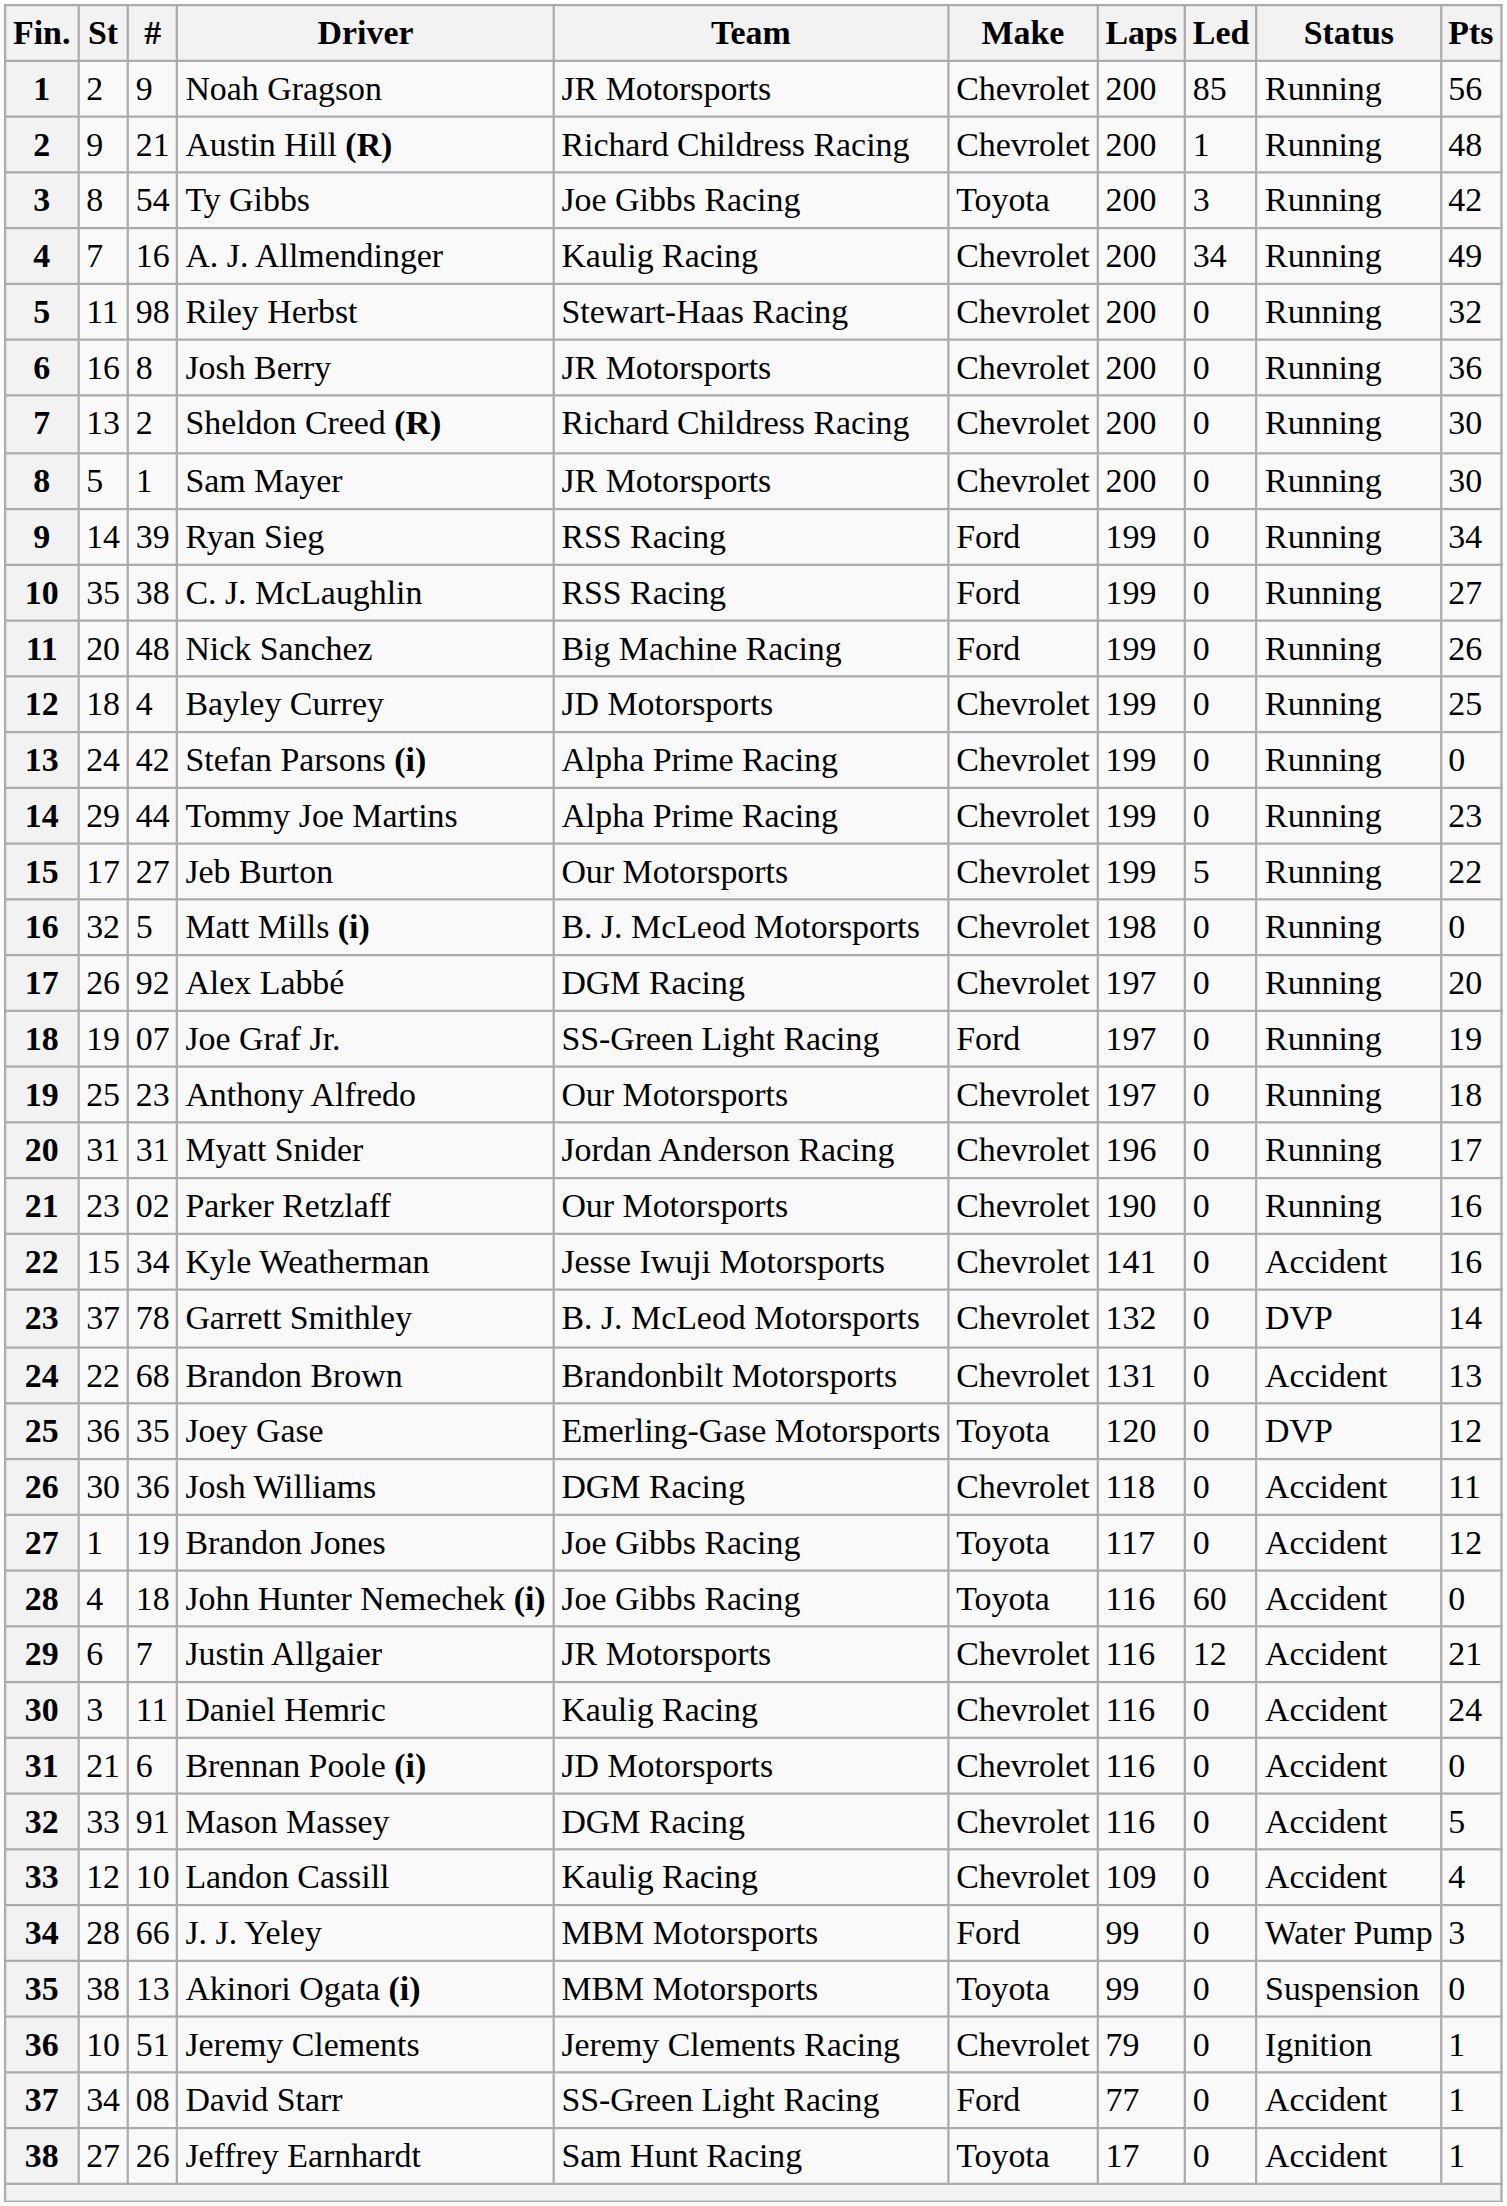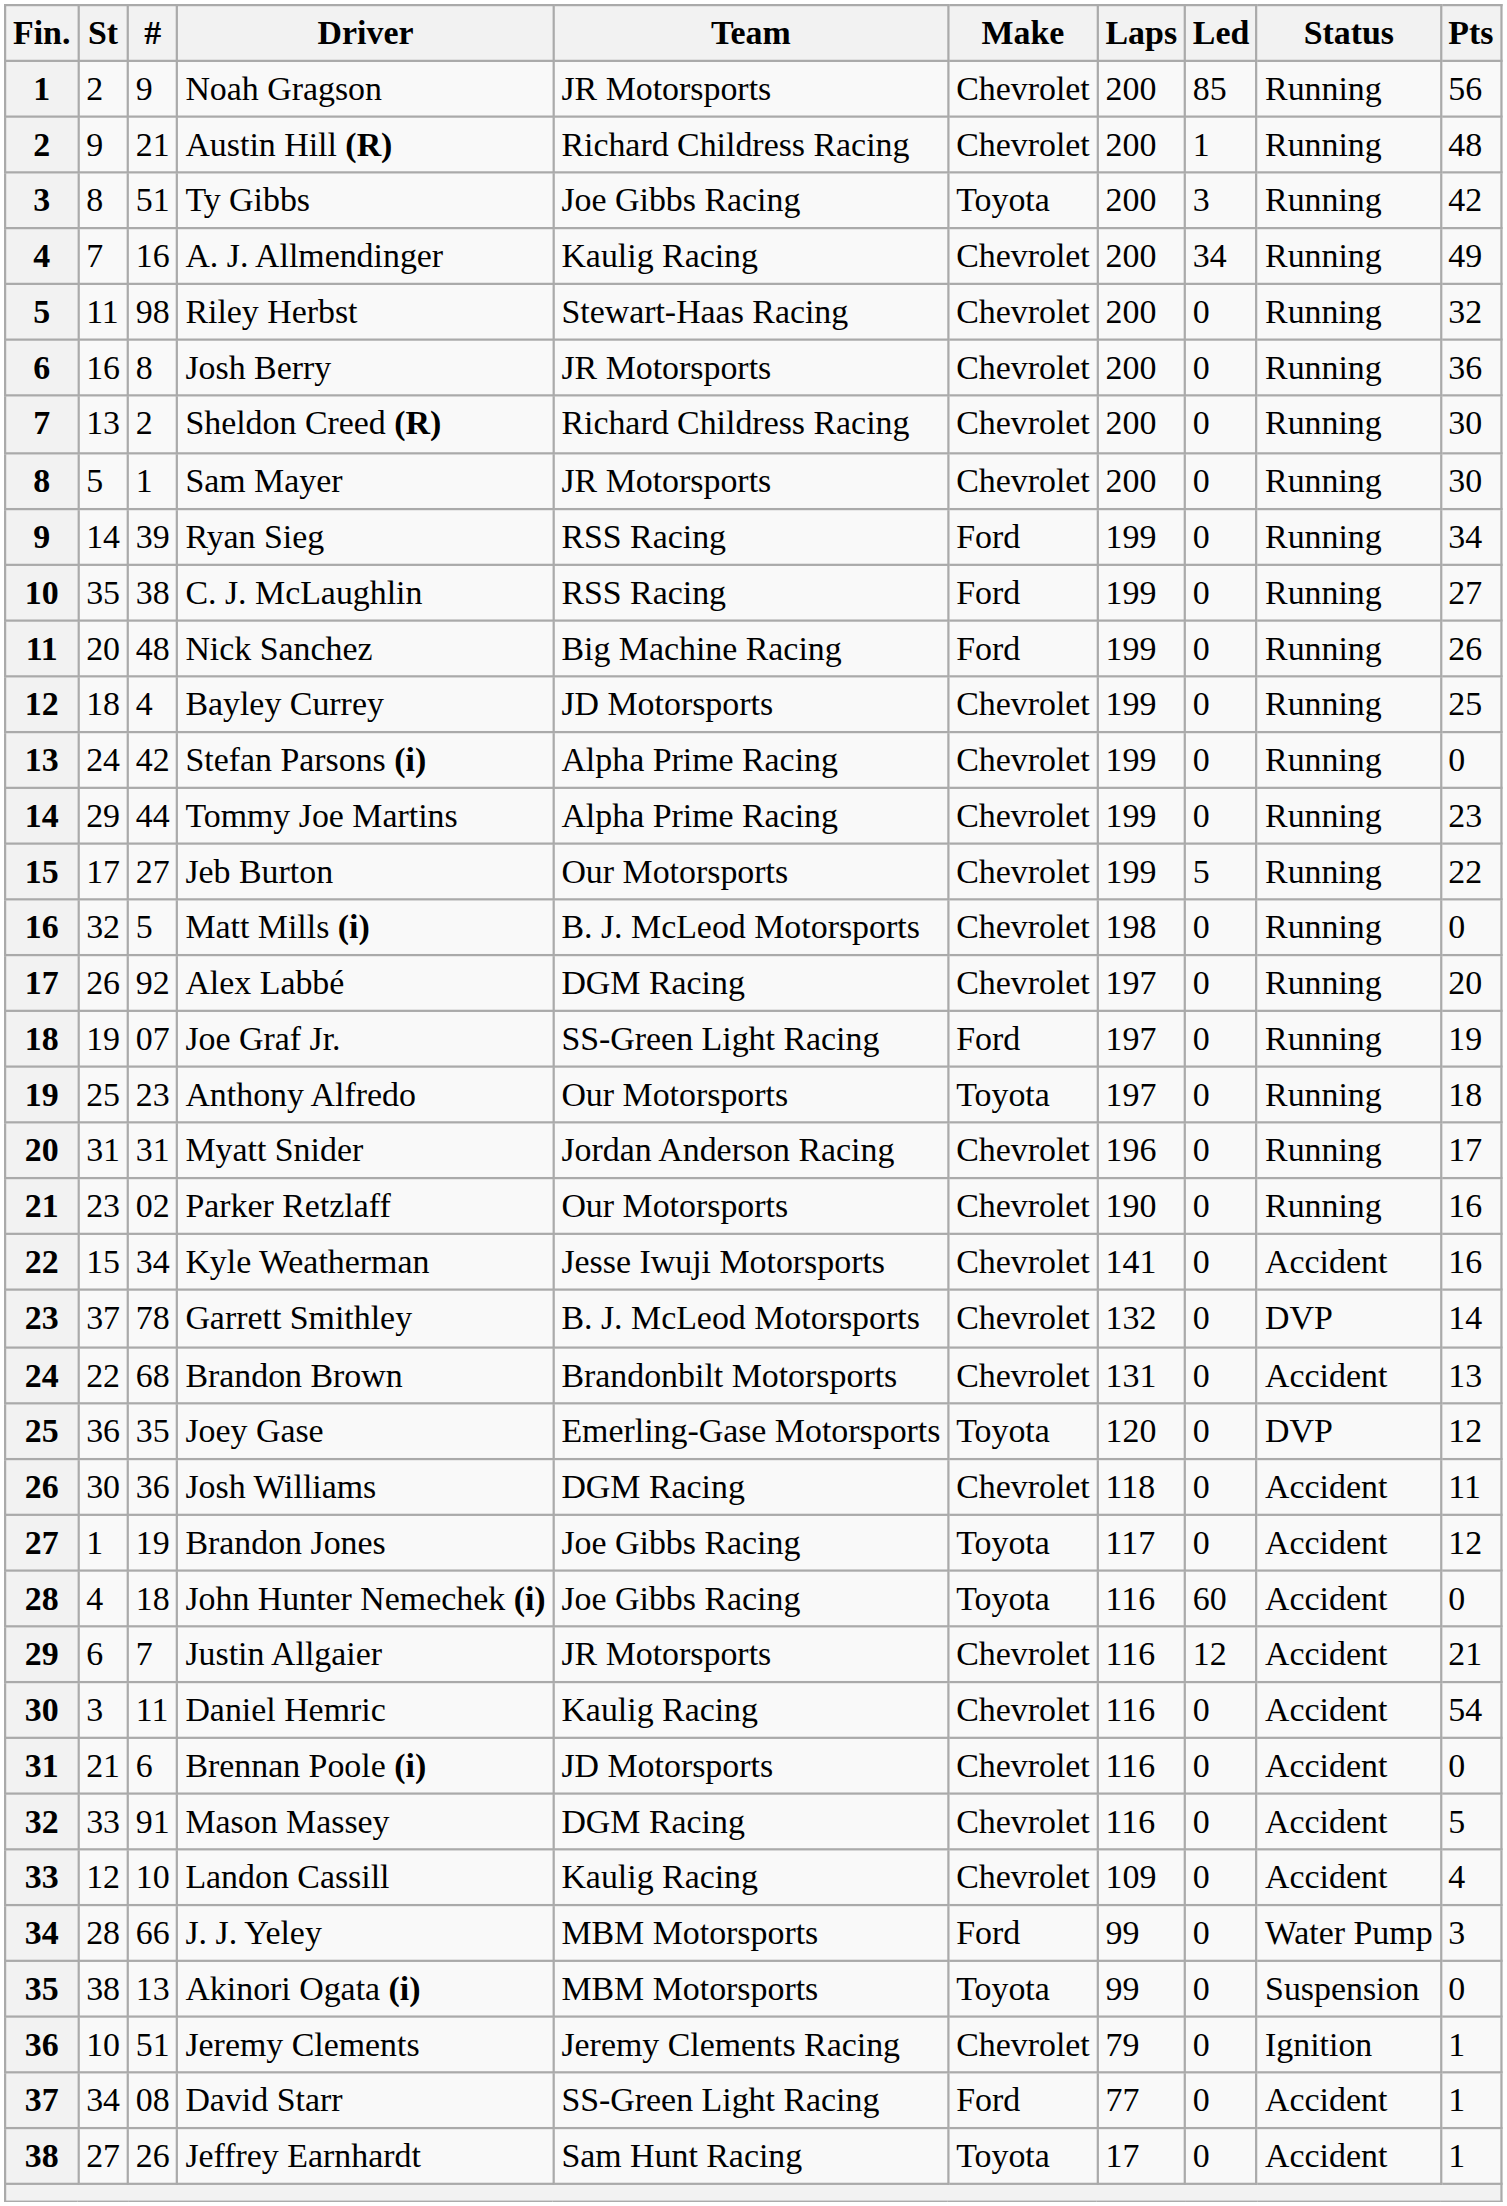 <table class="wikitable" style="font-size:95%">
 <tr>
 <th>Fin.</th>
 <th>St</th>
 <th>#</th>
 <th>Driver</th>
 <th>Team</th>
 <th>Make</th>
 <th>Laps</th>
 <th>Led</th>
 <th>Status</th>
 <th>Pts</th>
 </tr>
 <tr>
 <th>1</th>
 <td>2</td>
 <td>9</td>
 <td>Noah Gragson</td>
 <td>JR Motorsports</td>
 <td>Chevrolet</td>
 <td>200</td>
 <td>85</td>
 <td>Running</td>
 <td>56</td>
 </tr>
 <tr>
 <th>2</th>
 <td>9</td>
 <td>21</td>
 <td>Austin Hill <strong>(R)</strong></td>
 <td>Richard Childress Racing</td>
 <td>Chevrolet</td>
 <td>200</td>
 <td>1</td>
 <td>Running</td>
 <td>48</td>
 </tr>
 <tr>
 <th>3</th>
 <td>8</td>
-<td>54</td>
+<td>51</td>
 <td>Ty Gibbs</td>
 <td>Joe Gibbs Racing</td>
 <td>Toyota</td>
 <td>200</td>
 <td>3</td>
 <td>Running</td>
 <td>42</td>
 </tr>
 <tr>
 <th>4</th>
 <td>7</td>
 <td>16</td>
 <td>A. J. Allmendinger</td>
 <td>Kaulig Racing</td>
 <td>Chevrolet</td>
 <td>200</td>
 <td>34</td>
 <td>Running</td>
 <td>49</td>
 </tr>
 <tr>
 <th>5</th>
 <td>11</td>
 <td>98</td>
 <td>Riley Herbst</td>
 <td>Stewart-Haas Racing</td>
 <td>Chevrolet</td>
 <td>200</td>
 <td>0</td>
 <td>Running</td>
 <td>32</td>
 </tr>
 <tr>
 <th>6</th>
 <td>16</td>
 <td>8</td>
 <td>Josh Berry</td>
 <td>JR Motorsports</td>
 <td>Chevrolet</td>
 <td>200</td>
 <td>0</td>
 <td>Running</td>
 <td>36</td>
 </tr>
 <tr>
 <th>7</th>
 <td>13</td>
 <td>2</td>
 <td>Sheldon Creed <strong>(R)</strong></td>
 <td>Richard Childress Racing</td>
 <td>Chevrolet</td>
 <td>200</td>
 <td>0</td>
 <td>Running</td>
 <td>30</td>
 </tr>
 <tr>
 <th>8</th>
 <td>5</td>
 <td>1</td>
 <td>Sam Mayer</td>
 <td>JR Motorsports</td>
 <td>Chevrolet</td>
 <td>200</td>
 <td>0</td>
 <td>Running</td>
 <td>30</td>
 </tr>
 <tr>
 <th>9</th>
 <td>14</td>
 <td>39</td>
 <td>Ryan Sieg</td>
 <td>RSS Racing</td>
 <td>Ford</td>
 <td>199</td>
 <td>0</td>
 <td>Running</td>
 <td>34</td>
 </tr>
 <tr>
 <th>10</th>
 <td>35</td>
 <td>38</td>
 <td>C. J. McLaughlin</td>
 <td>RSS Racing</td>
 <td>Ford</td>
 <td>199</td>
 <td>0</td>
 <td>Running</td>
 <td>27</td>
 </tr>
 <tr>
 <th>11</th>
 <td>20</td>
 <td>48</td>
 <td>Nick Sanchez</td>
 <td>Big Machine Racing</td>
 <td>Ford</td>
 <td>199</td>
 <td>0</td>
 <td>Running</td>
 <td>26</td>
 </tr>
 <tr>
 <th>12</th>
 <td>18</td>
 <td>4</td>
 <td>Bayley Currey</td>
 <td>JD Motorsports</td>
 <td>Chevrolet</td>
 <td>199</td>
 <td>0</td>
 <td>Running</td>
 <td>25</td>
 </tr>
 <tr>
 <th>13</th>
 <td>24</td>
 <td>42</td>
 <td>Stefan Parsons <strong>(i)</strong></td>
 <td>Alpha Prime Racing</td>
 <td>Chevrolet</td>
 <td>199</td>
 <td>0</td>
 <td>Running</td>
 <td>0</td>
 </tr>
 <tr>
 <th>14</th>
 <td>29</td>
 <td>44</td>
 <td>Tommy Joe Martins</td>
 <td>Alpha Prime Racing</td>
 <td>Chevrolet</td>
 <td>199</td>
 <td>0</td>
 <td>Running</td>
 <td>23</td>
 </tr>
 <tr>
 <th>15</th>
 <td>17</td>
 <td>27</td>
 <td>Jeb Burton</td>
 <td>Our Motorsports</td>
 <td>Chevrolet</td>
 <td>199</td>
 <td>5</td>
 <td>Running</td>
 <td>22</td>
 </tr>
 <tr>
 <th>16</th>
 <td>32</td>
 <td>5</td>
 <td>Matt Mills <strong>(i)</strong></td>
 <td>B. J. McLeod Motorsports</td>
 <td>Chevrolet</td>
 <td>198</td>
 <td>0</td>
 <td>Running</td>
 <td>0</td>
 </tr>
 <tr>
 <th>17</th>
 <td>26</td>
 <td>92</td>
 <td>Alex Labbé</td>
 <td>DGM Racing</td>
 <td>Chevrolet</td>
 <td>197</td>
 <td>0</td>
 <td>Running</td>
 <td>20</td>
 </tr>
 <tr>
 <th>18</th>
 <td>19</td>
 <td>07</td>
 <td>Joe Graf Jr.</td>
 <td>SS-Green Light Racing</td>
 <td>Ford</td>
 <td>197</td>
 <td>0</td>
 <td>Running</td>
 <td>19</td>
 </tr>
 <tr>
 <th>19</th>
 <td>25</td>
 <td>23</td>
 <td>Anthony Alfredo</td>
 <td>Our Motorsports</td>
-<td>Chevrolet</td>
+<td>Toyota</td>
 <td>197</td>
 <td>0</td>
 <td>Running</td>
 <td>18</td>
 </tr>
 <tr>
 <th>20</th>
 <td>31</td>
 <td>31</td>
 <td>Myatt Snider</td>
 <td>Jordan Anderson Racing</td>
 <td>Chevrolet</td>
 <td>196</td>
 <td>0</td>
 <td>Running</td>
 <td>17</td>
 </tr>
 <tr>
 <th>21</th>
 <td>23</td>
 <td>02</td>
 <td>Parker Retzlaff</td>
 <td>Our Motorsports</td>
 <td>Chevrolet</td>
 <td>190</td>
 <td>0</td>
 <td>Running</td>
 <td>16</td>
 </tr>
 <tr>
 <th>22</th>
 <td>15</td>
 <td>34</td>
 <td>Kyle Weatherman</td>
 <td>Jesse Iwuji Motorsports</td>
 <td>Chevrolet</td>
 <td>141</td>
 <td>0</td>
 <td>Accident</td>
 <td>16</td>
 </tr>
 <tr>
 <th>23</th>
 <td>37</td>
 <td>78</td>
 <td>Garrett Smithley</td>
 <td>B. J. McLeod Motorsports</td>
 <td>Chevrolet</td>
 <td>132</td>
 <td>0</td>
 <td>DVP</td>
 <td>14</td>
 </tr>
 <tr>
 <th>24</th>
 <td>22</td>
 <td>68</td>
 <td>Brandon Brown</td>
 <td>Brandonbilt Motorsports</td>
 <td>Chevrolet</td>
 <td>131</td>
 <td>0</td>
 <td>Accident</td>
 <td>13</td>
 </tr>
 <tr>
 <th>25</th>
 <td>36</td>
 <td>35</td>
 <td>Joey Gase</td>
 <td>Emerling-Gase Motorsports</td>
 <td>Toyota</td>
 <td>120</td>
 <td>0</td>
 <td>DVP</td>
 <td>12</td>
 </tr>
 <tr>
 <th>26</th>
 <td>30</td>
 <td>36</td>
 <td>Josh Williams</td>
 <td>DGM Racing</td>
 <td>Chevrolet</td>
 <td>118</td>
 <td>0</td>
 <td>Accident</td>
 <td>11</td>
 </tr>
 <tr>
 <th>27</th>
 <td>1</td>
 <td>19</td>
 <td>Brandon Jones</td>
 <td>Joe Gibbs Racing</td>
 <td>Toyota</td>
 <td>117</td>
 <td>0</td>
 <td>Accident</td>
 <td>12</td>
 </tr>
 <tr>
 <th>28</th>
 <td>4</td>
 <td>18</td>
 <td>John Hunter Nemechek <strong>(i)</strong></td>
 <td>Joe Gibbs Racing</td>
 <td>Toyota</td>
 <td>116</td>
 <td>60</td>
 <td>Accident</td>
 <td>0</td>
 </tr>
 <tr>
 <th>29</th>
 <td>6</td>
 <td>7</td>
 <td>Justin Allgaier</td>
 <td>JR Motorsports</td>
 <td>Chevrolet</td>
 <td>116</td>
 <td>12</td>
 <td>Accident</td>
 <td>21</td>
 </tr>
 <tr>
 <th>30</th>
 <td>3</td>
 <td>11</td>
 <td>Daniel Hemric</td>
 <td>Kaulig Racing</td>
 <td>Chevrolet</td>
 <td>116</td>
 <td>0</td>
 <td>Accident</td>
-<td>24</td>
+<td>54</td>
 </tr>
 <tr>
 <th>31</th>
 <td>21</td>
 <td>6</td>
 <td>Brennan Poole <strong>(i)</strong></td>
 <td>JD Motorsports</td>
 <td>Chevrolet</td>
 <td>116</td>
 <td>0</td>
 <td>Accident</td>
 <td>0</td>
 </tr>
 <tr>
 <th>32</th>
 <td>33</td>
 <td>91</td>
 <td>Mason Massey</td>
 <td>DGM Racing</td>
 <td>Chevrolet</td>
 <td>116</td>
 <td>0</td>
 <td>Accident</td>
 <td>5</td>
 </tr>
 <tr>
 <th>33</th>
 <td>12</td>
 <td>10</td>
 <td>Landon Cassill</td>
 <td>Kaulig Racing</td>
 <td>Chevrolet</td>
 <td>109</td>
 <td>0</td>
 <td>Accident</td>
 <td>4</td>
 </tr>
 <tr>
 <th>34</th>
 <td>28</td>
 <td>66</td>
 <td>J. J. Yeley</td>
 <td>MBM Motorsports</td>
 <td>Ford</td>
 <td>99</td>
 <td>0</td>
 <td>Water Pump</td>
 <td>3</td>
 </tr>
 <tr>
 <th>35</th>
 <td>38</td>
 <td>13</td>
 <td>Akinori Ogata <strong>(i)</strong></td>
 <td>MBM Motorsports</td>
 <td>Toyota</td>
 <td>99</td>
 <td>0</td>
 <td>Suspension</td>
 <td>0</td>
 </tr>
 <tr>
 <th>36</th>
 <td>10</td>
 <td>51</td>
 <td>Jeremy Clements</td>
 <td>Jeremy Clements Racing</td>
 <td>Chevrolet</td>
 <td>79</td>
 <td>0</td>
 <td>Ignition</td>
 <td>1</td>
 </tr>
 <tr>
 <th>37</th>
 <td>34</td>
 <td>08</td>
 <td>David Starr</td>
 <td>SS-Green Light Racing</td>
 <td>Ford</td>
 <td>77</td>
 <td>0</td>
 <td>Accident</td>
 <td>1</td>
 </tr>
 <tr>
 <th>38</th>
 <td>27</td>
 <td>26</td>
 <td>Jeffrey Earnhardt</td>
 <td>Sam Hunt Racing</td>
 <td>Toyota</td>
 <td>17</td>
 <td>0</td>
 <td>Accident</td>
 <td>1</td>
 </tr>
 <tr>
 <th colspan="10"></th>
 </tr>
 </table>
